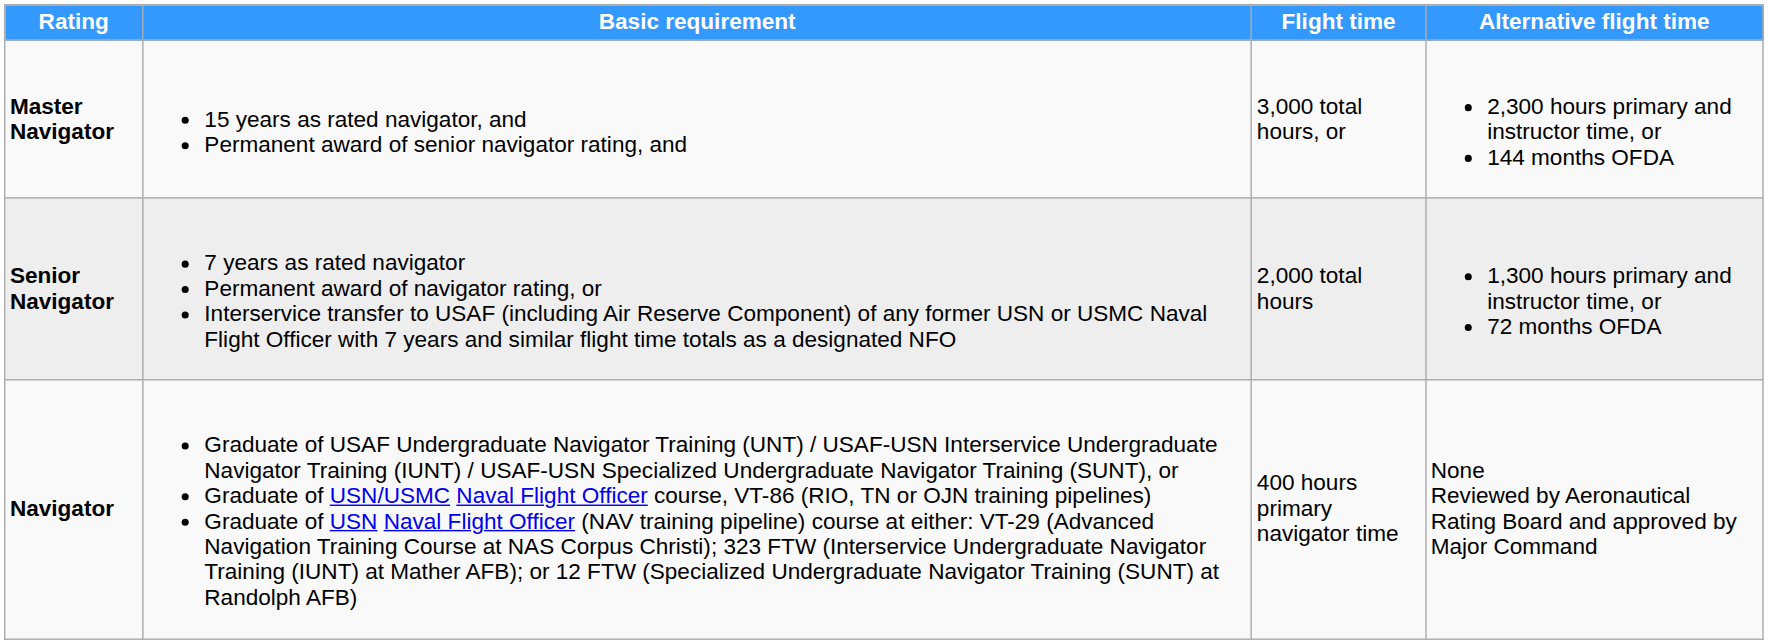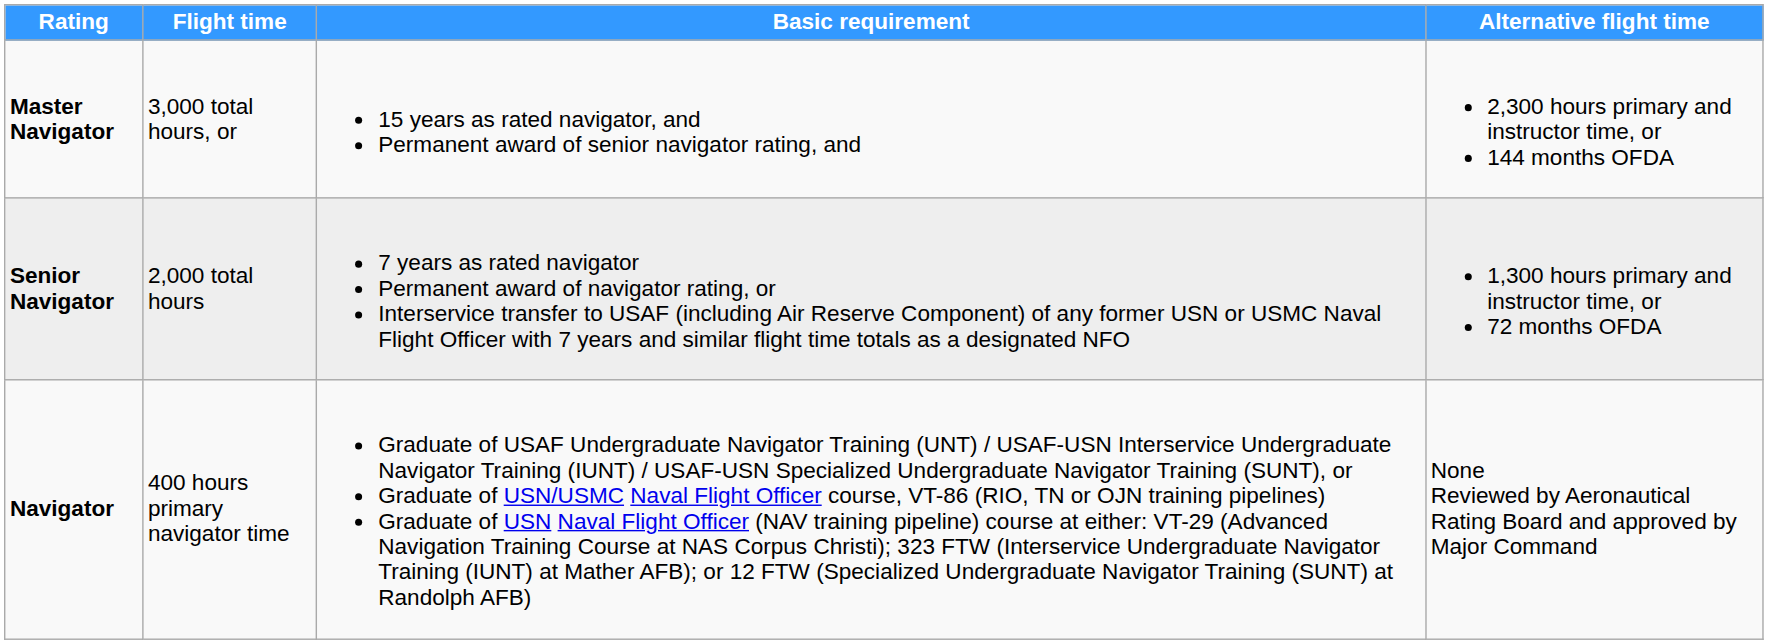 <table class="wikitable">
 <tr>
 <th style="background-color:#3399ff; color:white;">Rating</th>
+<th style="background-color:#3399ff; color:white;">Flight time</th>
 <th style="background-color:#3399ff; color:white;">Basic requirement</th>
-<th style="background-color:#3399ff; color:white;">Flight time</th>
 <th style="background-color:#3399ff; color:white;">Alternative flight time</th>
 </tr>
 <tr>
 <td><strong>Master Navigator</strong></td>
+<td>3,000 total hours, or</td>
 <td><br><ul><li>15 years as rated navigator, and</li><li>Permanent award of senior navigator rating, and</li></ul></td>
-<td>3,000 total hours, or</td>
 <td><br><ul><li>2,300 hours primary and instructor time, or</li><li>144 months OFDA</li></ul></td>
 </tr>
 <tr style="background: #eeeeee;">
 <td><strong>Senior Navigator</strong></td>
+<td>2,000 total hours</td>
 <td><br><ul><li>7 years as rated navigator</li><li>Permanent award of navigator rating, or</li><li>Interservice transfer to USAF (including Air Reserve Component) of any former USN or USMC Naval Flight Officer with 7 years and similar flight time totals as a designated NFO</li></ul></td>
-<td>2,000 total hours</td>
 <td><br><ul><li>1,300 hours primary and instructor time, or</li><li>72 months OFDA</li></ul></td>
 </tr>
 <tr>
 <td><strong>Navigator</strong></td>
+<td>400 hours primary navigator time</td>
 <td><br><ul><li>Graduate of USAF Undergraduate Navigator Training (UNT) / USAF-USN Interservice Undergraduate Navigator Training (IUNT) / USAF-USN Specialized Undergraduate Navigator Training (SUNT), or</li><li>Graduate of <a href='#'>USN/USMC</a> <a href='#'>Naval Flight Officer</a> course, VT-86 (RIO, TN or OJN training pipelines)</li><li>Graduate of <a href='#'>USN</a> <a href='#'>Naval Flight Officer</a> (NAV training pipeline) course at either: VT-29 (Advanced Navigation Training Course at NAS Corpus Christi); 323 FTW (Interservice Undergraduate Navigator Training (IUNT) at Mather AFB); or 12 FTW (Specialized Undergraduate Navigator Training (SUNT) at Randolph AFB)</li></ul></td>
-<td>400 hours primary navigator time</td>
 <td>None<br>Reviewed by Aeronautical Rating Board and approved by Major Command</td>
 </tr>
 </table>
